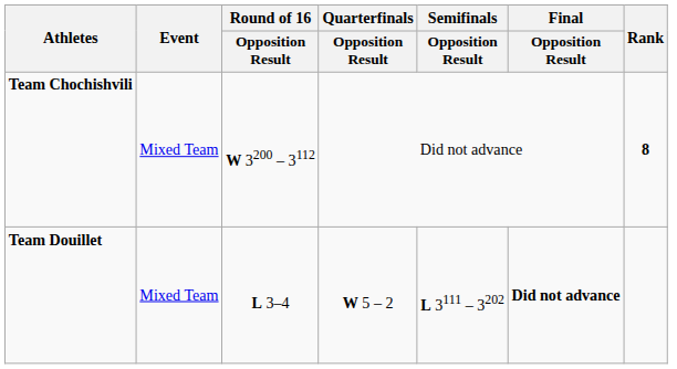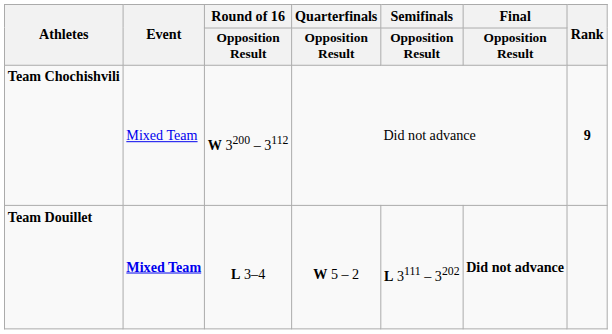 <table class="wikitable" style="font-size:90%">
 <tr>
 <th rowspan="2">Athletes</th>
 <th rowspan="2">Event</th>
 <th>Round of 16</th>
 <th>Quarterfinals</th>
 <th>Semifinals</th>
 <th>Final</th>
 <th rowspan=2>Rank</th>
 </tr>
 <tr style="font-size:95%">
 <th>Opposition<br>Result</th>
 <th>Opposition<br>Result</th>
 <th>Opposition<br>Result</th>
 <th>Opposition<br>Result</th>
 </tr>
 <tr align=center>
 <td align=left><strong>Team Chochishvili</strong><br><br><br><br><br><br><br><br></td>
 <td align=left><a href='#'>Mixed Team</a></td>
 <td><br><strong>W</strong> 3<sup>200</sup> – 3<sup>112</sup></td>
 <td colspan=3>Did not advance</td>
-<td><strong>8</strong></td>
+<td><strong>9</strong></td>
 </tr>
 <tr align=center>
 <td align=left><strong>Team Douillet</strong><br><br><br><br><br><br><br></td>
-<td align=left><a href='#'>Mixed Team</a></td>
+<td align=left><strong><a href='#'>Mixed Team</a></strong></td>
 <td><br><strong>L</strong> 3–4</td>
 <td><br><strong>W</strong> 5 – 2</td>
 <td><br><strong>L</strong> 3<sup>111</sup> – 3<sup>202</sup></td>
 <td><strong>Did not advance</strong></td>
 <td></td>
 </tr>
 </table>
